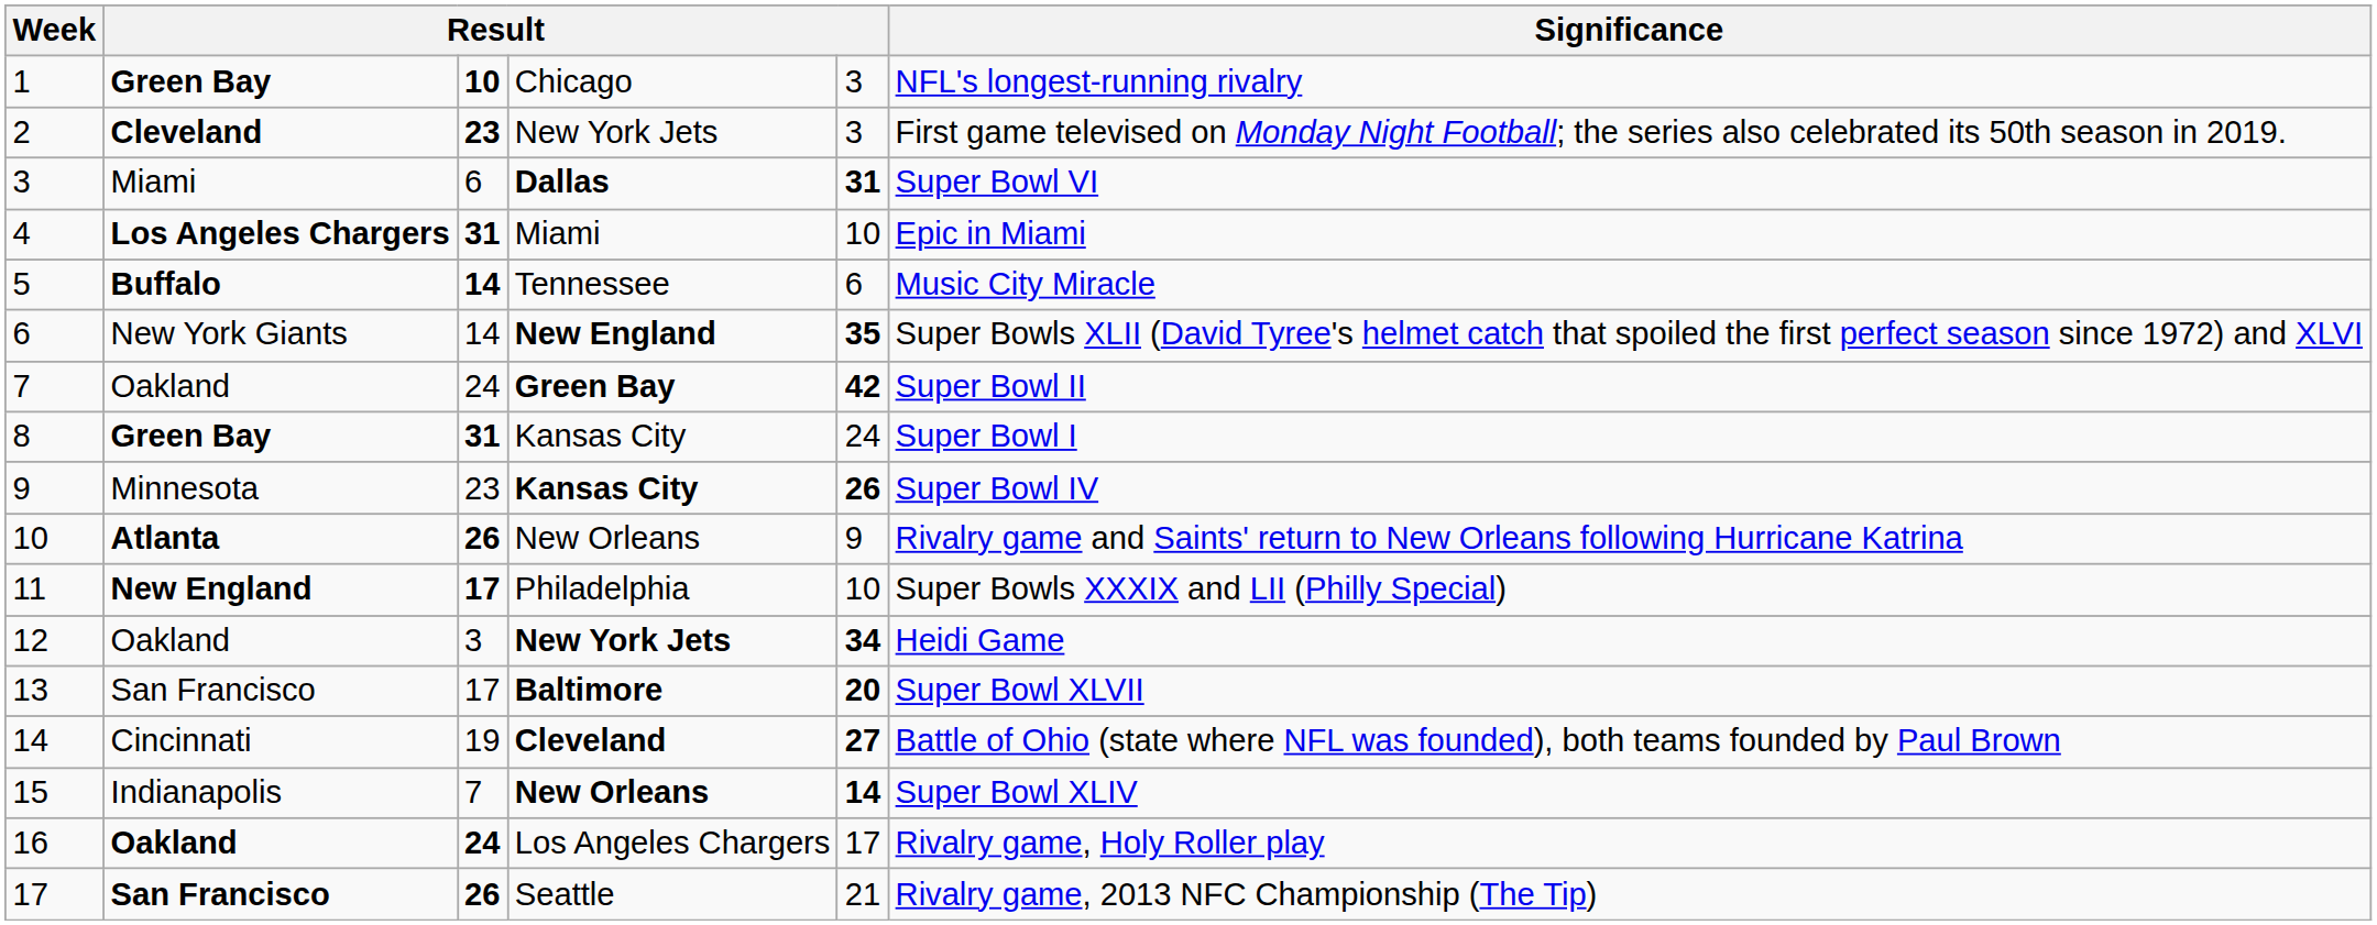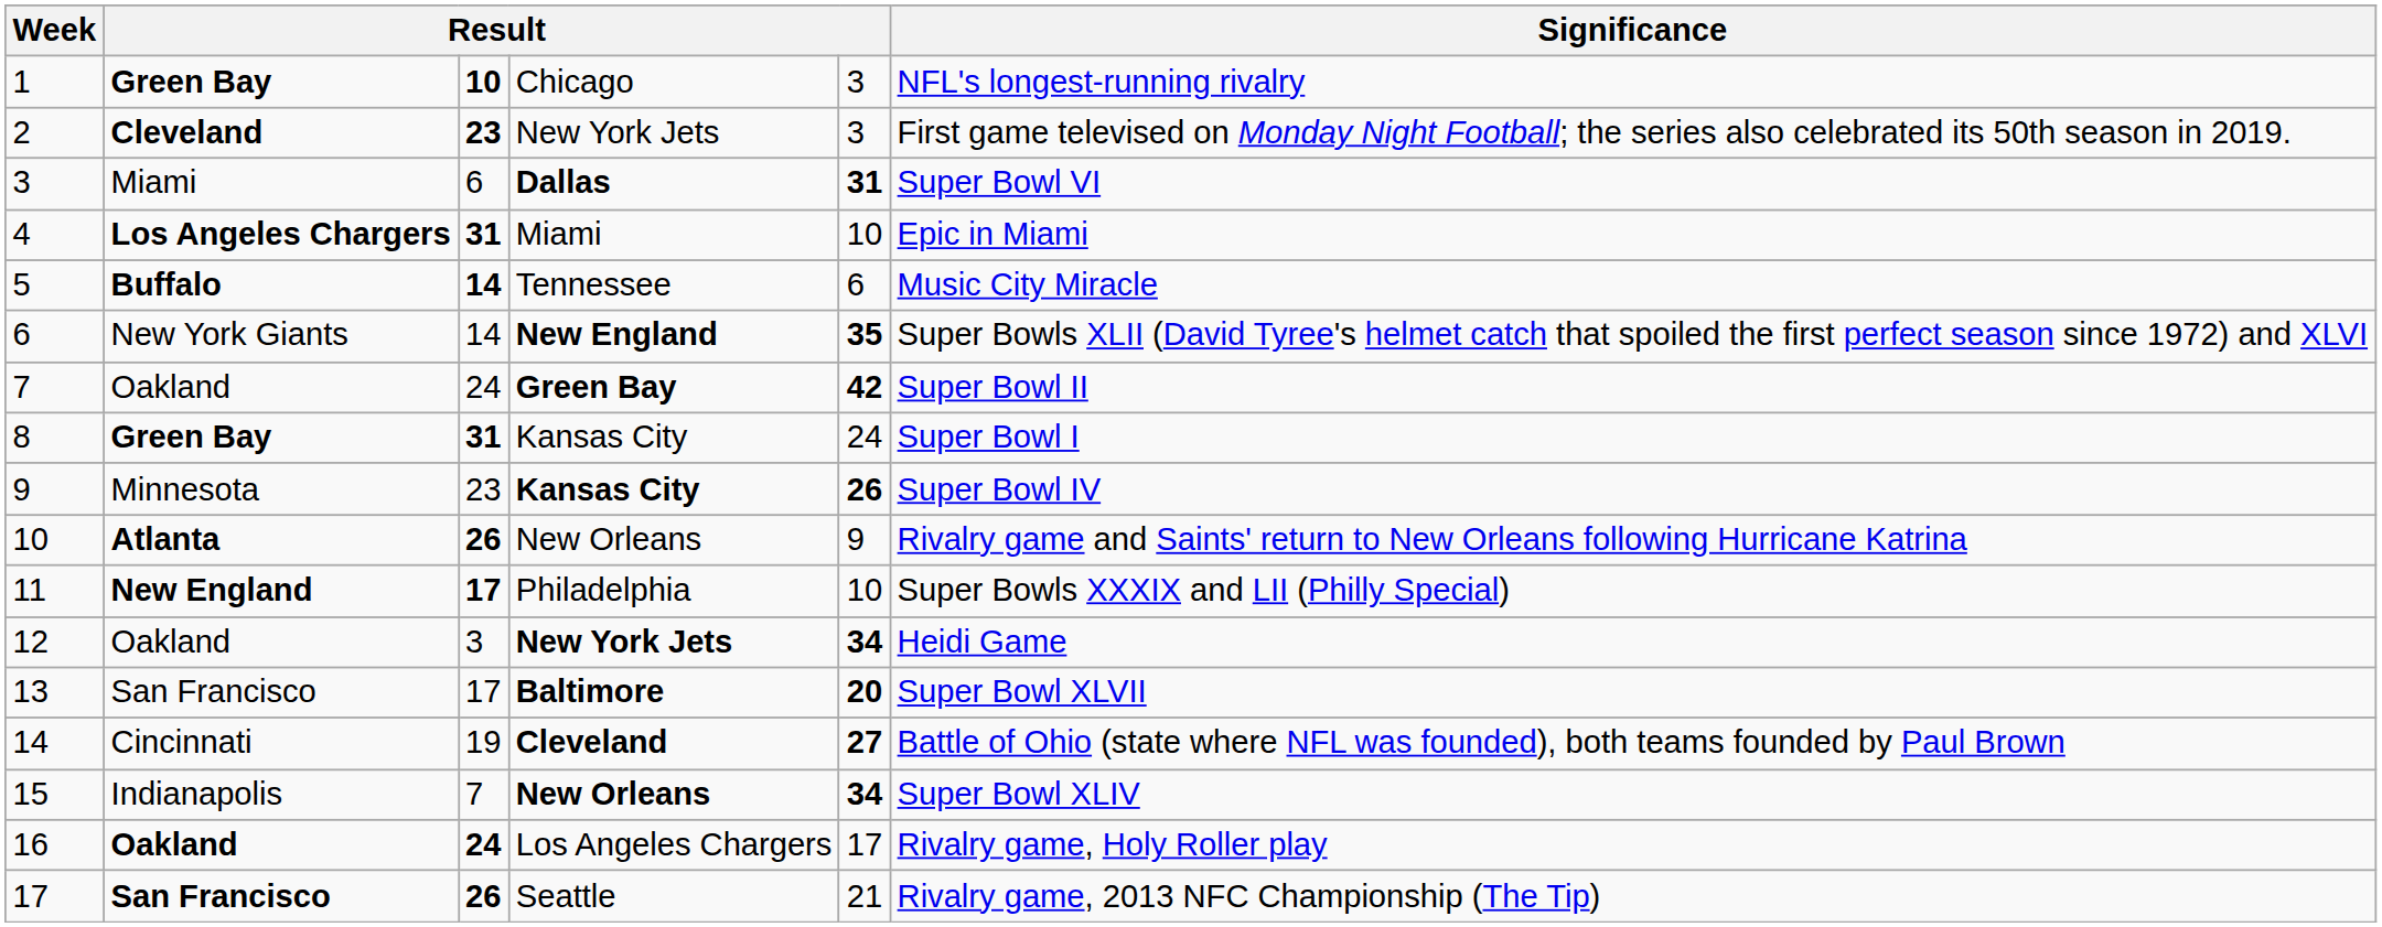 <table class="wikitable">
 <tr>
 <th>Week</th>
 <th ! colspan=4 class="unsortable">Result</th>
 <th>Significance</th>
 </tr>
 <tr>
 <td>1</td>
 <td><strong>Green Bay</strong></td>
 <td><strong>10</strong></td>
 <td>Chicago</td>
 <td>3</td>
 <td><a href='#'>NFL's longest-running rivalry</a></td>
 </tr>
 <tr>
 <td>2</td>
 <td><strong>Cleveland</strong></td>
 <td><strong>23</strong></td>
 <td>New York Jets</td>
 <td>3</td>
 <td>First game televised on <em><a href='#'>Monday Night Football</a></em>; the series also celebrated its 50th season in 2019.</td>
 </tr>
 <tr>
 <td>3</td>
 <td>Miami</td>
 <td>6</td>
 <td><strong>Dallas</strong></td>
 <td><strong>31</strong></td>
 <td><a href='#'>Super Bowl VI</a></td>
 </tr>
 <tr>
 <td>4</td>
 <td><strong>Los Angeles Chargers</strong></td>
 <td><strong>31</strong></td>
 <td>Miami</td>
 <td>10</td>
 <td><a href='#'>Epic in Miami</a></td>
 </tr>
 <tr>
 <td>5</td>
 <td><strong>Buffalo</strong></td>
 <td><strong>14</strong></td>
 <td>Tennessee</td>
 <td>6</td>
 <td><a href='#'>Music City Miracle</a></td>
 </tr>
 <tr>
 <td>6</td>
 <td>New York Giants</td>
 <td>14</td>
 <td><strong>New England</strong></td>
 <td><strong>35</strong></td>
 <td>Super Bowls <a href='#'>XLII</a> (<a href='#'>David Tyree</a>'s <a href='#'>helmet catch</a> that spoiled the first <a href='#'>perfect season</a> since 1972) and <a href='#'>XLVI</a></td>
 </tr>
 <tr>
 <td>7</td>
 <td>Oakland</td>
 <td>24</td>
 <td><strong>Green Bay</strong></td>
 <td><strong>42</strong></td>
 <td><a href='#'>Super Bowl II</a></td>
 </tr>
 <tr>
 <td>8</td>
 <td><strong>Green Bay</strong></td>
 <td><strong>31</strong></td>
 <td>Kansas City</td>
 <td>24</td>
 <td><a href='#'>Super Bowl I</a></td>
 </tr>
 <tr>
 <td>9</td>
 <td>Minnesota</td>
 <td>23</td>
 <td><strong>Kansas City</strong></td>
 <td><strong>26</strong></td>
 <td><a href='#'>Super Bowl IV</a></td>
 </tr>
 <tr>
 <td>10</td>
 <td><strong>Atlanta</strong></td>
 <td><strong>26</strong></td>
 <td>New Orleans</td>
 <td>9</td>
 <td><a href='#'>Rivalry game</a> and <a href='#'>Saints' return to New Orleans following Hurricane Katrina</a></td>
 </tr>
 <tr>
 <td>11</td>
 <td><strong>New England</strong></td>
 <td><strong>17</strong></td>
 <td>Philadelphia</td>
 <td>10</td>
 <td>Super Bowls <a href='#'>XXXIX</a> and <a href='#'>LII</a> (<a href='#'>Philly Special</a>)</td>
 </tr>
 <tr>
 <td>12</td>
 <td>Oakland</td>
 <td>3</td>
 <td><strong>New York Jets</strong></td>
 <td><strong>34</strong></td>
 <td><a href='#'>Heidi Game</a></td>
 </tr>
 <tr>
 <td>13</td>
 <td>San Francisco</td>
 <td>17</td>
 <td><strong>Baltimore</strong></td>
 <td><strong>20</strong></td>
 <td><a href='#'>Super Bowl XLVII</a></td>
 </tr>
 <tr>
 <td>14</td>
 <td>Cincinnati</td>
 <td>19</td>
 <td><strong>Cleveland</strong></td>
 <td><strong>27</strong></td>
 <td><a href='#'>Battle of Ohio</a> (state where <a href='#'>NFL was founded</a>), both teams founded by <a href='#'>Paul Brown</a></td>
 </tr>
 <tr>
 <td>15</td>
 <td>Indianapolis</td>
 <td>7</td>
 <td><strong>New Orleans</strong></td>
-<td><strong>14</strong></td>
+<td><strong>34</strong></td>
 <td><a href='#'>Super Bowl XLIV</a></td>
 </tr>
 <tr>
 <td>16</td>
 <td><strong>Oakland</strong></td>
 <td><strong>24</strong></td>
 <td>Los Angeles Chargers</td>
 <td>17</td>
 <td><a href='#'>Rivalry game</a>, <a href='#'>Holy Roller play</a></td>
 </tr>
 <tr>
 <td>17</td>
 <td><strong>San Francisco</strong></td>
 <td><strong>26</strong></td>
 <td>Seattle</td>
 <td>21</td>
 <td><a href='#'>Rivalry game</a>, 2013 NFC Championship (<a href='#'>The Tip</a>)</td>
 </tr>
 </table>
